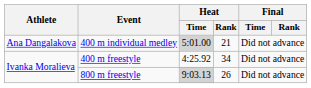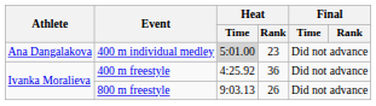 <table class=wikitable style="font-size:90%">
 <tr>
 <th rowspan="2">Athlete</th>
 <th rowspan="2">Event</th>
 <th colspan="2">Heat</th>
 <th colspan="2">Final</th>
 </tr>
 <tr style="font-size:95%">
 <th>Time</th>
 <th>Rank</th>
 <th>Time</th>
 <th>Rank</th>
 </tr>
 <tr align=center>
 <td align=left><a href='#'>Ana Dangalakova</a></td>
 <td align=left><a href='#'>400 m individual medley</a></td>
 <td style="background: lightgrey;">5:01.00</td>
-<td>21</td>
+<td>23</td>
 <td colspan=2>Did not advance</td>
 </tr>
 <tr align=center>
 <td align=left rowspan=2><a href='#'>Ivanka Moralieva</a></td>
 <td align=left><a href='#'>400 m freestyle</a></td>
 <td>4:25.92</td>
-<td>34</td>
+<td>36</td>
 <td colspan=2>Did not advance</td>
 </tr>
 <tr align=center>
 <td align=left><a href='#'>800 m freestyle</a></td>
-<td style="background: lightgrey;">9:03.13</td>
+<td>9:03.13</td>
 <td>26</td>
 <td colspan=2>Did not advance</td>
 </tr>
 </table>
